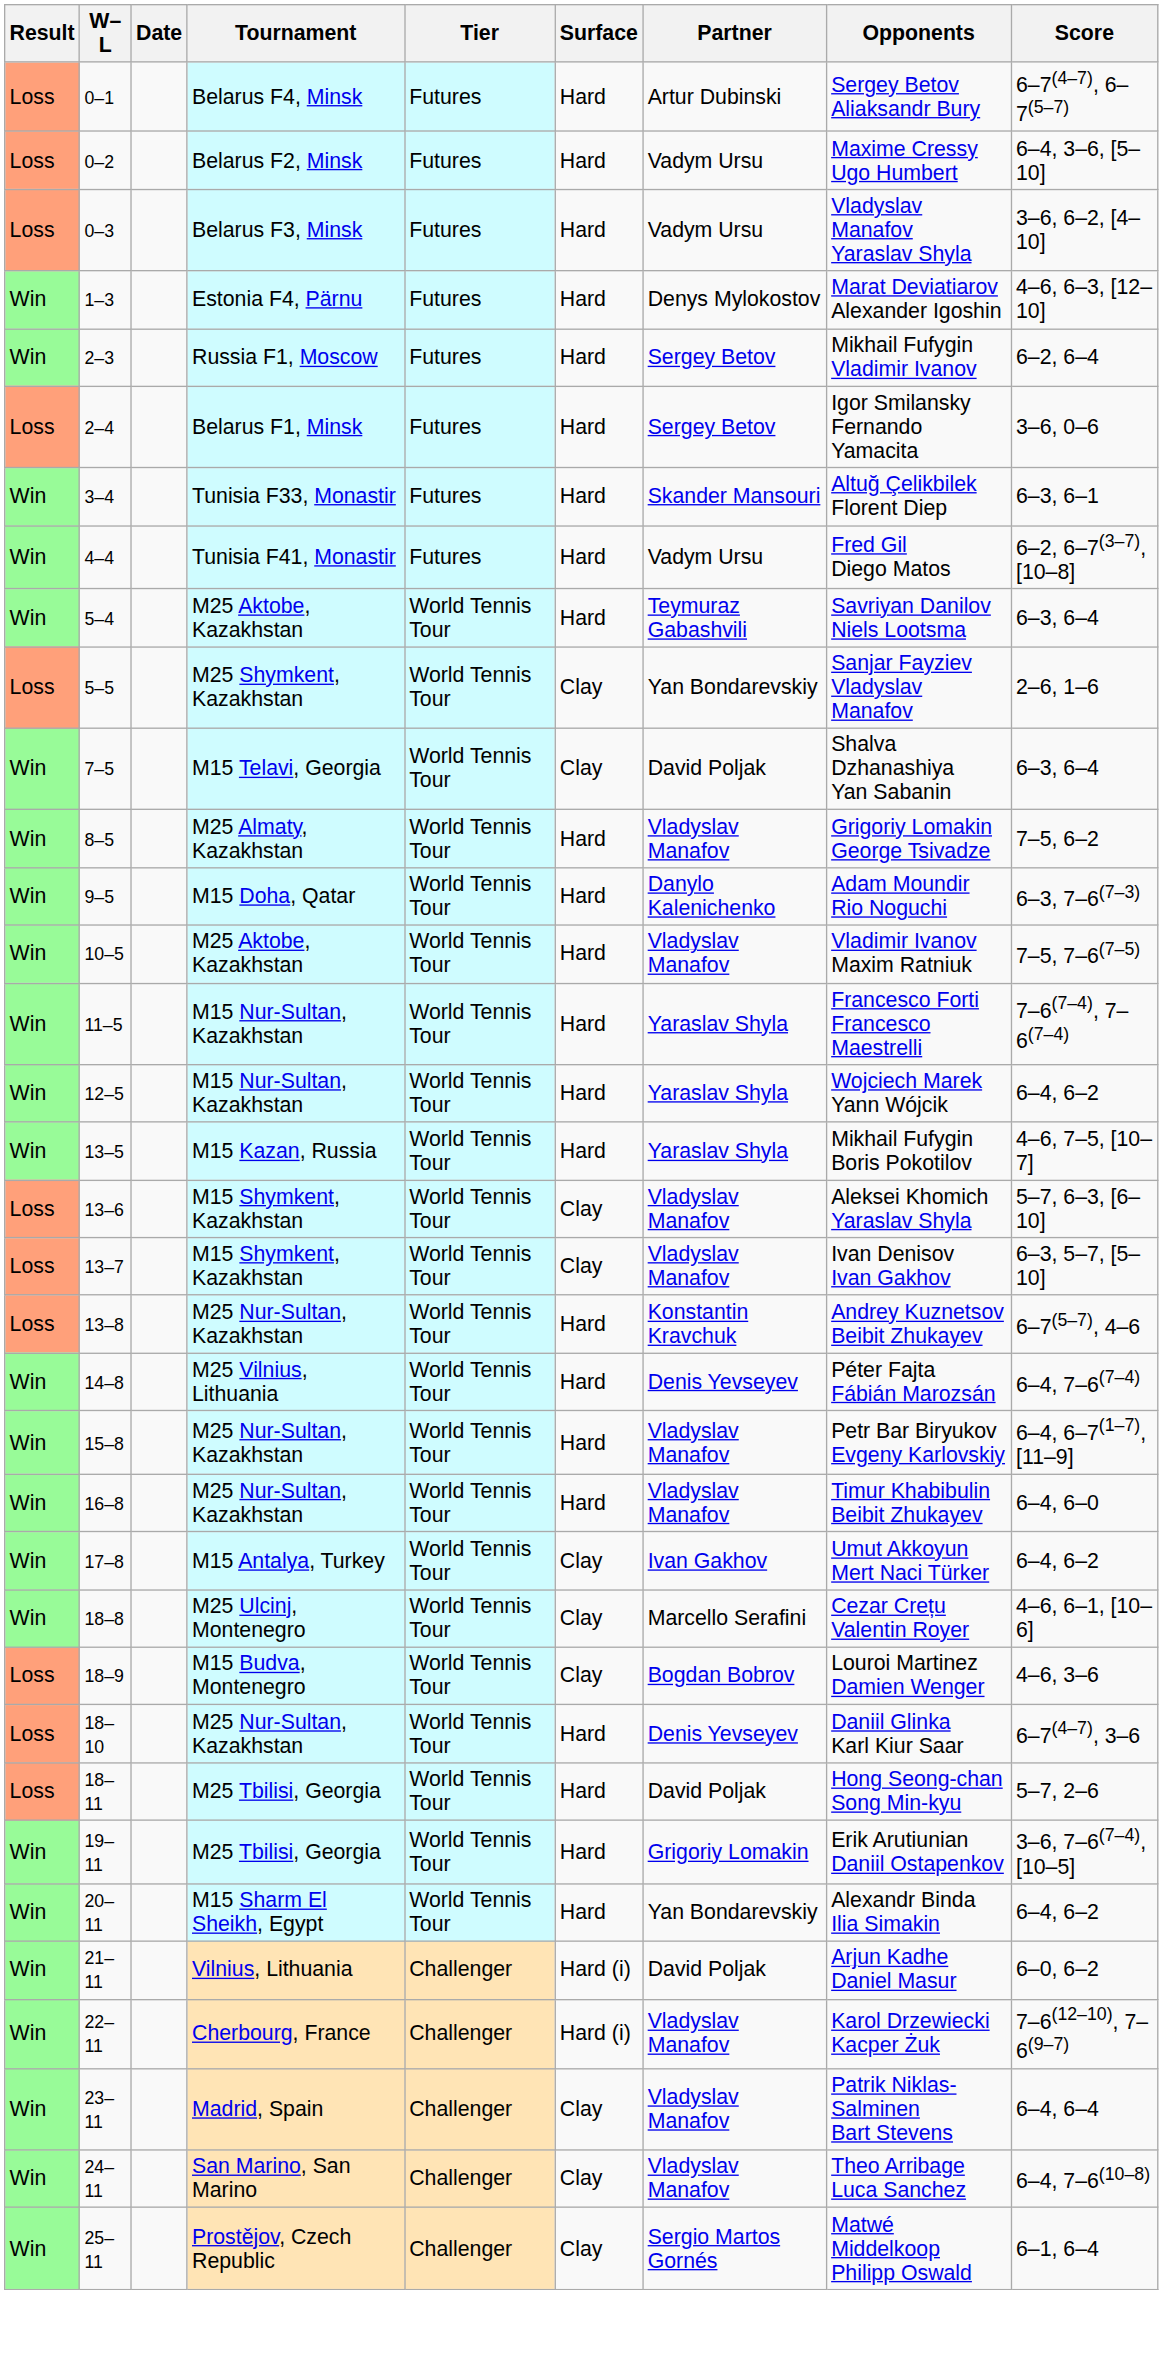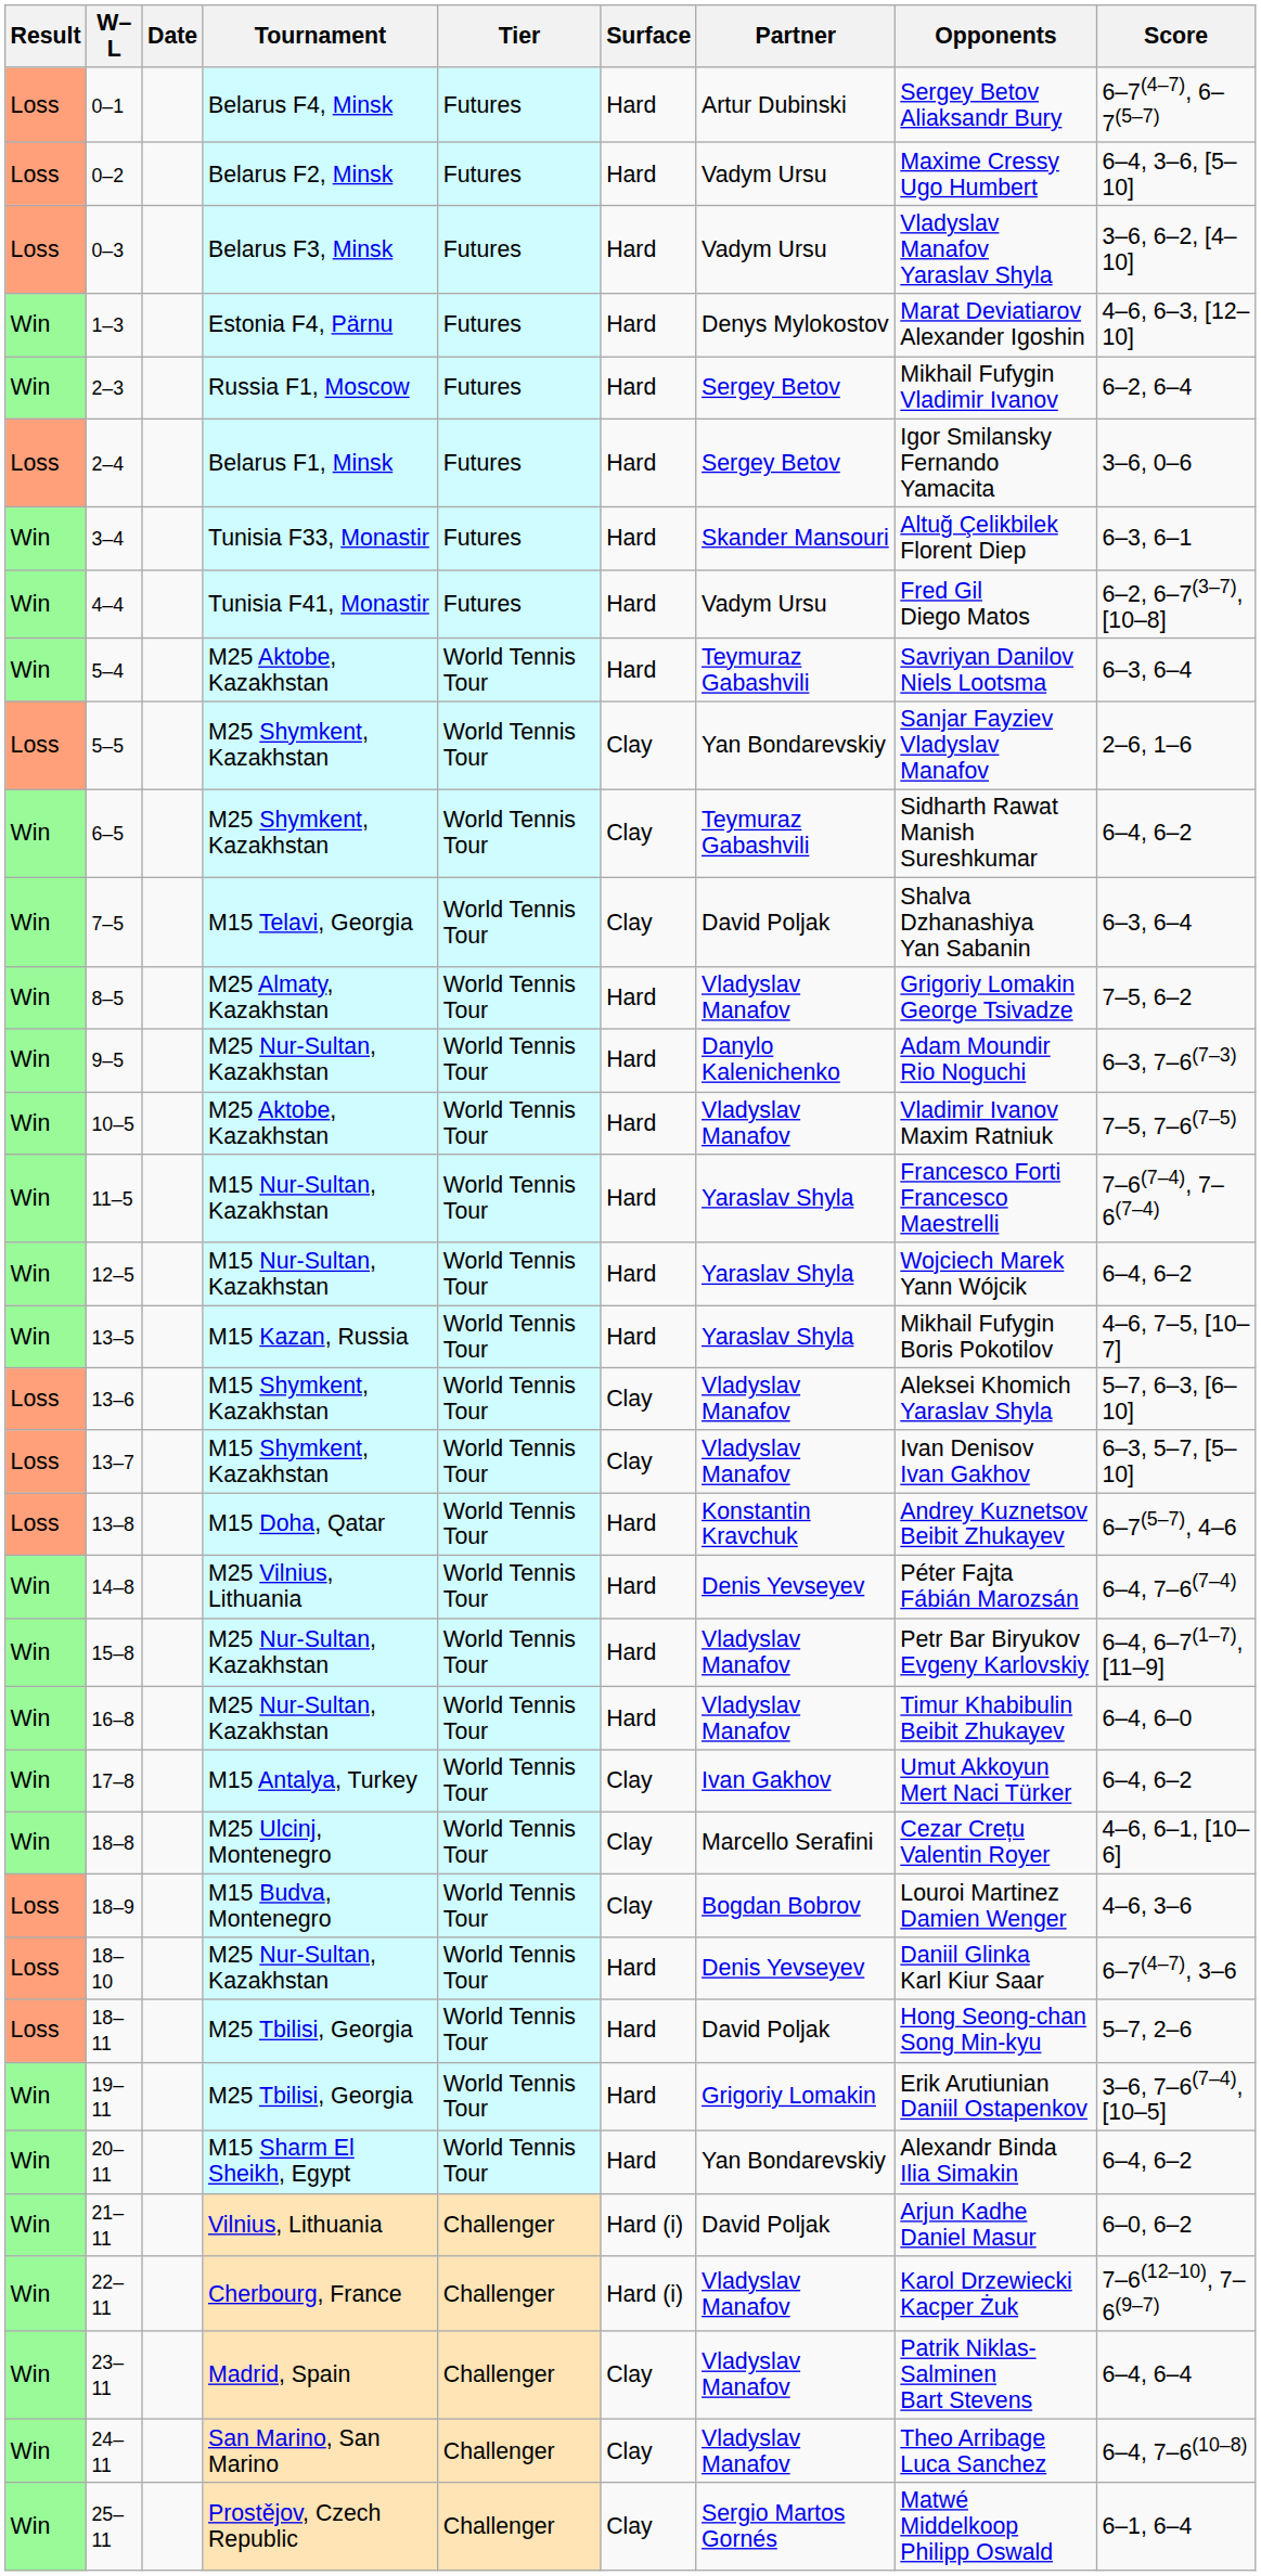 <table class="sortable wikitable">
 <tr>
 <th>Result</th>
 <th class="unsortable">W–L</th>
 <th>Date</th>
 <th>Tournament</th>
 <th>Tier</th>
 <th>Surface</th>
 <th>Partner</th>
 <th>Opponents</th>
 <th class="unsortable">Score</th>
 </tr>
 <tr>
 <td bgcolor=FFA07A>Loss</td>
 <td><small>0–1</small></td>
 <td></td>
 <td style="background:#cffcff;">Belarus F4, <a href='#'>Minsk</a></td>
 <td style="background:#cffcff;">Futures</td>
 <td>Hard</td>
 <td> Artur Dubinski</td>
 <td> <a href='#'>Sergey Betov</a><br> <a href='#'>Aliaksandr Bury</a></td>
 <td>6–7<sup>(4–7)</sup>, 6–7<sup>(5–7)</sup></td>
 </tr>
 <tr>
 <td bgcolor=FFA07A>Loss</td>
 <td><small>0–2</small></td>
 <td></td>
 <td style="background:#cffcff;">Belarus F2, <a href='#'>Minsk</a></td>
 <td style="background:#cffcff;">Futures</td>
 <td>Hard</td>
 <td> Vadym Ursu</td>
 <td> <a href='#'>Maxime Cressy</a><br> <a href='#'>Ugo Humbert</a></td>
 <td>6–4, 3–6, [5–10]</td>
 </tr>
 <tr>
 <td bgcolor=FFA07A>Loss</td>
 <td><small>0–3</small></td>
 <td></td>
 <td style="background:#cffcff;">Belarus F3, <a href='#'>Minsk</a></td>
 <td style="background:#cffcff;">Futures</td>
 <td>Hard</td>
 <td> Vadym Ursu</td>
 <td> <a href='#'>Vladyslav Manafov</a><br> <a href='#'>Yaraslav Shyla</a></td>
 <td>3–6, 6–2, [4–10]</td>
 </tr>
 <tr>
 <td bgcolor=98FB98>Win</td>
 <td><small>1–3</small></td>
 <td></td>
 <td style="background:#cffcff;">Estonia F4, <a href='#'>Pärnu</a></td>
 <td style="background:#cffcff;">Futures</td>
 <td>Hard</td>
 <td> Denys Mylokostov</td>
 <td> <a href='#'>Marat Deviatiarov</a><br> Alexander Igoshin</td>
 <td>4–6, 6–3, [12–10]</td>
 </tr>
 <tr>
 <td bgcolor=98FB98>Win</td>
 <td><small>2–3</small></td>
 <td></td>
 <td style="background:#cffcff;">Russia F1, <a href='#'>Moscow</a></td>
 <td style="background:#cffcff;">Futures</td>
 <td>Hard</td>
 <td> <a href='#'>Sergey Betov</a></td>
 <td> Mikhail Fufygin<br> <a href='#'>Vladimir Ivanov</a></td>
 <td>6–2, 6–4</td>
 </tr>
 <tr>
 <td bgcolor=FFA07A>Loss</td>
 <td><small>2–4</small></td>
 <td></td>
 <td style="background:#cffcff;">Belarus F1, <a href='#'>Minsk</a></td>
 <td style="background:#cffcff;">Futures</td>
 <td>Hard</td>
 <td> <a href='#'>Sergey Betov</a></td>
 <td> Igor Smilansky<br> Fernando Yamacita</td>
 <td>3–6, 0–6</td>
 </tr>
 <tr>
 <td bgcolor=98FB98>Win</td>
 <td><small>3–4</small></td>
 <td></td>
 <td style="background:#cffcff;">Tunisia F33, <a href='#'>Monastir</a></td>
 <td style="background:#cffcff;">Futures</td>
 <td>Hard</td>
 <td> <a href='#'>Skander Mansouri</a></td>
 <td> <a href='#'>Altuğ Çelikbilek</a><br> Florent Diep</td>
 <td>6–3, 6–1</td>
 </tr>
 <tr>
 <td bgcolor=98FB98>Win</td>
 <td><small>4–4</small></td>
 <td></td>
 <td style="background:#cffcff;">Tunisia F41, <a href='#'>Monastir</a></td>
 <td style="background:#cffcff;">Futures</td>
 <td>Hard</td>
 <td> Vadym Ursu</td>
 <td> <a href='#'>Fred Gil</a><br> Diego Matos</td>
 <td>6–2, 6–7<sup>(3–7)</sup>, [10–8]</td>
 </tr>
 <tr>
 <td bgcolor=98FB98>Win</td>
 <td><small>5–4</small></td>
 <td></td>
 <td style="background:#cffcff;">M25 <a href='#'>Aktobe</a>, Kazakhstan</td>
 <td style="background:#cffcff;">World Tennis Tour</td>
 <td>Hard</td>
 <td> <a href='#'>Teymuraz Gabashvili</a></td>
 <td> <a href='#'>Savriyan Danilov</a><br> <a href='#'>Niels Lootsma</a></td>
 <td>6–3, 6–4</td>
 </tr>
 <tr>
 <td bgcolor=FFA07A>Loss</td>
 <td><small>5–5</small></td>
 <td></td>
 <td style="background:#cffcff;">M25 <a href='#'>Shymkent</a>, Kazakhstan</td>
 <td style="background:#cffcff;">World Tennis Tour</td>
 <td>Clay</td>
 <td> Yan Bondarevskiy</td>
 <td> <a href='#'>Sanjar Fayziev</a><br> <a href='#'>Vladyslav Manafov</a></td>
 <td>2–6, 1–6</td>
 </tr>
 <tr>
 <td bgcolor=98FB98>Win</td>
+<td><small>6–5</small></td>
+<td></td>
+<td style="background:#cffcff;">M25 <a href='#'>Shymkent</a>, Kazakhstan</td>
+<td style="background:#cffcff;">World Tennis Tour</td>
+<td>Clay</td>
+<td> <a href='#'>Teymuraz Gabashvili</a></td>
+<td> Sidharth Rawat<br> Manish Sureshkumar</td>
+<td>6–4, 6–2</td>
+</tr>
+<tr>
+<td bgcolor=98FB98>Win</td>
 <td><small>7–5</small></td>
 <td></td>
 <td style="background:#cffcff;">M15 <a href='#'>Telavi</a>, Georgia</td>
 <td style="background:#cffcff;">World Tennis Tour</td>
 <td>Clay</td>
 <td> David Poljak</td>
 <td> Shalva Dzhanashiya<br> Yan Sabanin</td>
 <td>6–3, 6–4</td>
 </tr>
 <tr>
 <td bgcolor=98FB98>Win</td>
 <td><small>8–5</small></td>
 <td></td>
 <td style="background:#cffcff;">M25 <a href='#'>Almaty</a>, Kazakhstan</td>
 <td style="background:#cffcff;">World Tennis Tour</td>
 <td>Hard</td>
 <td> <a href='#'>Vladyslav Manafov</a></td>
 <td> <a href='#'>Grigoriy Lomakin</a><br> <a href='#'>George Tsivadze</a></td>
 <td>7–5, 6–2</td>
 </tr>
 <tr>
 <td bgcolor=98FB98>Win</td>
 <td><small>9–5</small></td>
 <td></td>
-<td style="background:#cffcff;">M15 <a href='#'>Doha</a>, Qatar</td>
+<td style="background:#cffcff;">M25 <a href='#'>Nur-Sultan</a>, Kazakhstan</td>
 <td style="background:#cffcff;">World Tennis Tour</td>
 <td>Hard</td>
 <td> <a href='#'>Danylo Kalenichenko</a></td>
 <td> <a href='#'>Adam Moundir</a><br> <a href='#'>Rio Noguchi</a></td>
 <td>6–3, 7–6<sup>(7–3)</sup></td>
 </tr>
 <tr>
 <td bgcolor=98FB98>Win</td>
 <td><small>10–5</small></td>
 <td></td>
 <td style="background:#cffcff;">M25 <a href='#'>Aktobe</a>, Kazakhstan</td>
 <td style="background:#cffcff;">World Tennis Tour</td>
 <td>Hard</td>
 <td> <a href='#'>Vladyslav Manafov</a></td>
 <td> <a href='#'>Vladimir Ivanov</a><br> Maxim Ratniuk</td>
 <td>7–5, 7–6<sup>(7–5)</sup></td>
 </tr>
 <tr>
 <td bgcolor=98FB98>Win</td>
 <td><small>11–5</small></td>
 <td></td>
 <td style="background:#cffcff;">M15 <a href='#'>Nur-Sultan</a>, Kazakhstan</td>
 <td style="background:#cffcff;">World Tennis Tour</td>
 <td>Hard</td>
 <td> <a href='#'>Yaraslav Shyla</a></td>
 <td> <a href='#'>Francesco Forti</a><br> <a href='#'>Francesco Maestrelli</a></td>
 <td>7–6<sup>(7–4)</sup>, 7–6<sup>(7–4)</sup></td>
 </tr>
 <tr>
 <td bgcolor=98FB98>Win</td>
 <td><small>12–5</small></td>
 <td></td>
 <td style="background:#cffcff;">M15 <a href='#'>Nur-Sultan</a>, Kazakhstan</td>
 <td style="background:#cffcff;">World Tennis Tour</td>
 <td>Hard</td>
 <td> <a href='#'>Yaraslav Shyla</a></td>
 <td> <a href='#'>Wojciech Marek</a><br> Yann Wójcik</td>
 <td>6–4, 6–2</td>
 </tr>
 <tr>
 <td bgcolor=98FB98>Win</td>
 <td><small>13–5</small></td>
 <td></td>
 <td style="background:#cffcff;">M15 <a href='#'>Kazan</a>, Russia</td>
 <td style="background:#cffcff;">World Tennis Tour</td>
 <td>Hard</td>
 <td> <a href='#'>Yaraslav Shyla</a></td>
 <td> Mikhail Fufygin<br> Boris Pokotilov</td>
 <td>4–6, 7–5, [10–7]</td>
 </tr>
 <tr>
 <td bgcolor=FFA07A>Loss</td>
 <td><small>13–6</small></td>
 <td></td>
 <td style="background:#cffcff;">M15 <a href='#'>Shymkent</a>, Kazakhstan</td>
 <td style="background:#cffcff;">World Tennis Tour</td>
 <td>Clay</td>
 <td> <a href='#'>Vladyslav Manafov</a></td>
 <td> Aleksei Khomich<br> <a href='#'>Yaraslav Shyla</a></td>
 <td>5–7, 6–3, [6–10]</td>
 </tr>
 <tr>
 <td bgcolor=FFA07A>Loss</td>
 <td><small>13–7</small></td>
 <td></td>
 <td style="background:#cffcff;">M15 <a href='#'>Shymkent</a>, Kazakhstan</td>
 <td style="background:#cffcff;">World Tennis Tour</td>
 <td>Clay</td>
 <td> <a href='#'>Vladyslav Manafov</a></td>
 <td> Ivan Denisov<br> <a href='#'>Ivan Gakhov</a></td>
 <td>6–3, 5–7, [5–10]</td>
 </tr>
 <tr>
 <td bgcolor=FFA07A>Loss</td>
 <td><small>13–8</small></td>
 <td></td>
-<td style="background:#cffcff;">M25 <a href='#'>Nur-Sultan</a>, Kazakhstan</td>
+<td style="background:#cffcff;">M15 <a href='#'>Doha</a>, Qatar</td>
 <td style="background:#cffcff;">World Tennis Tour</td>
 <td>Hard</td>
 <td> <a href='#'>Konstantin Kravchuk</a></td>
 <td> <a href='#'>Andrey Kuznetsov</a><br> <a href='#'>Beibit Zhukayev</a></td>
 <td>6–7<sup>(5–7)</sup>, 4–6</td>
 </tr>
 <tr>
 <td bgcolor=98FB98>Win</td>
 <td><small>14–8</small></td>
 <td></td>
 <td style="background:#cffcff;">M25 <a href='#'>Vilnius</a>, Lithuania</td>
 <td style="background:#cffcff;">World Tennis Tour</td>
 <td>Hard</td>
 <td> <a href='#'>Denis Yevseyev</a></td>
 <td> Péter Fajta<br> <a href='#'>Fábián Marozsán</a></td>
 <td>6–4, 7–6<sup>(7–4)</sup></td>
 </tr>
 <tr>
 <td bgcolor=98FB98>Win</td>
 <td><small>15–8</small></td>
 <td></td>
 <td style="background:#cffcff;">M25 <a href='#'>Nur-Sultan</a>, Kazakhstan</td>
 <td style="background:#cffcff;">World Tennis Tour</td>
 <td>Hard</td>
 <td> <a href='#'>Vladyslav Manafov</a></td>
 <td> Petr Bar Biryukov<br> <a href='#'>Evgeny Karlovskiy</a></td>
 <td>6–4, 6–7<sup>(1–7)</sup>, [11–9]</td>
 </tr>
 <tr>
 <td bgcolor=98FB98>Win</td>
 <td><small>16–8</small></td>
 <td></td>
 <td style="background:#cffcff;">M25 <a href='#'>Nur-Sultan</a>, Kazakhstan</td>
 <td style="background:#cffcff;">World Tennis Tour</td>
 <td>Hard</td>
 <td> <a href='#'>Vladyslav Manafov</a></td>
 <td> <a href='#'>Timur Khabibulin</a><br> <a href='#'>Beibit Zhukayev</a></td>
 <td>6–4, 6–0</td>
 </tr>
 <tr>
 <td bgcolor=98FB98>Win</td>
 <td><small>17–8</small></td>
 <td></td>
 <td style="background:#cffcff;">M15 <a href='#'>Antalya</a>, Turkey</td>
 <td style="background:#cffcff;">World Tennis Tour</td>
 <td>Clay</td>
 <td> <a href='#'>Ivan Gakhov</a></td>
 <td> <a href='#'>Umut Akkoyun</a><br> <a href='#'>Mert Naci Türker</a></td>
 <td>6–4, 6–2</td>
 </tr>
 <tr>
 <td bgcolor=98FB98>Win</td>
 <td><small>18–8</small></td>
 <td></td>
 <td style="background:#cffcff;">M25 <a href='#'>Ulcinj</a>, Montenegro</td>
 <td style="background:#cffcff;">World Tennis Tour</td>
 <td>Clay</td>
 <td> Marcello Serafini</td>
 <td> <a href='#'>Cezar Crețu</a><br> <a href='#'>Valentin Royer</a></td>
 <td>4–6, 6–1, [10–6]</td>
 </tr>
 <tr>
 <td bgcolor=FFA07A>Loss</td>
 <td><small>18–9</small></td>
 <td></td>
 <td style="background:#cffcff;">M15 <a href='#'>Budva</a>, Montenegro</td>
 <td style="background:#cffcff;">World Tennis Tour</td>
 <td>Clay</td>
 <td> <a href='#'>Bogdan Bobrov</a></td>
 <td> Louroi Martinez<br> <a href='#'>Damien Wenger</a></td>
 <td>4–6, 3–6</td>
 </tr>
 <tr>
 <td bgcolor=FFA07A>Loss</td>
 <td><small>18–10</small></td>
 <td></td>
 <td style="background:#cffcff;">M25 <a href='#'>Nur-Sultan</a>, Kazakhstan</td>
 <td style="background:#cffcff;">World Tennis Tour</td>
 <td>Hard</td>
 <td> <a href='#'>Denis Yevseyev</a></td>
 <td> <a href='#'>Daniil Glinka</a><br> Karl Kiur Saar</td>
 <td>6–7<sup>(4–7)</sup>, 3–6</td>
 </tr>
 <tr>
 <td bgcolor=FFA07A>Loss</td>
 <td><small>18–11</small></td>
 <td></td>
 <td style="background:#cffcff;">M25 <a href='#'>Tbilisi</a>, Georgia</td>
 <td style="background:#cffcff;">World Tennis Tour</td>
 <td>Hard</td>
 <td> David Poljak</td>
 <td> <a href='#'>Hong Seong-chan</a><br> <a href='#'>Song Min-kyu</a></td>
 <td>5–7, 2–6</td>
 </tr>
 <tr>
 <td bgcolor=98FB98>Win</td>
 <td><small>19–11</small></td>
 <td></td>
 <td style="background:#cffcff;">M25 <a href='#'>Tbilisi</a>, Georgia</td>
 <td style="background:#cffcff;">World Tennis Tour</td>
 <td>Hard</td>
 <td> <a href='#'>Grigoriy Lomakin</a></td>
 <td> Erik Arutiunian<br> <a href='#'>Daniil Ostapenkov</a></td>
 <td>3–6, 7–6<sup>(7–4)</sup>, [10–5]</td>
 </tr>
 <tr>
 <td bgcolor=98FB98>Win</td>
 <td><small>20–11</small></td>
 <td></td>
 <td style="background:#cffcff;">M15 <a href='#'>Sharm El Sheikh</a>, Egypt</td>
 <td style="background:#cffcff;">World Tennis Tour</td>
 <td>Hard</td>
 <td> Yan Bondarevskiy</td>
 <td> Alexandr Binda<br> <a href='#'>Ilia Simakin</a></td>
 <td>6–4, 6–2</td>
 </tr>
 <tr>
 <td bgcolor=98FB98>Win</td>
 <td><small>21–11</small></td>
 <td><a href='#'></a></td>
 <td style="background:moccasin;"><a href='#'>Vilnius</a>, Lithuania</td>
 <td style="background:moccasin;">Challenger</td>
 <td>Hard (i)</td>
 <td> David Poljak</td>
 <td> <a href='#'>Arjun Kadhe</a><br> <a href='#'>Daniel Masur</a></td>
 <td>6–0, 6–2</td>
 </tr>
 <tr>
 <td bgcolor=98FB98>Win</td>
 <td><small>22–11</small></td>
 <td><a href='#'></a></td>
 <td style="background:moccasin;"><a href='#'>Cherbourg</a>, France</td>
 <td style="background:moccasin;">Challenger</td>
 <td>Hard (i)</td>
 <td> <a href='#'>Vladyslav Manafov</a></td>
 <td> <a href='#'>Karol Drzewiecki</a><br> <a href='#'>Kacper Żuk</a></td>
 <td>7–6<sup>(12–10)</sup>, 7–6<sup>(9–7)</sup></td>
 </tr>
 <tr>
 <td bgcolor=98FB98>Win</td>
 <td><small>23–11</small></td>
 <td><a href='#'></a></td>
 <td style="background:moccasin;"><a href='#'>Madrid</a>, Spain</td>
 <td style="background:moccasin;">Challenger</td>
 <td>Clay</td>
 <td> <a href='#'>Vladyslav Manafov</a></td>
 <td> <a href='#'>Patrik Niklas-Salminen</a><br> <a href='#'>Bart Stevens</a></td>
 <td>6–4, 6–4</td>
 </tr>
 <tr>
 <td bgcolor=98FB98>Win</td>
 <td><small>24–11</small></td>
 <td><a href='#'></a></td>
 <td style="background:moccasin;"><a href='#'>San Marino</a>, San Marino</td>
 <td style="background:moccasin;">Challenger</td>
 <td>Clay</td>
 <td> <a href='#'>Vladyslav Manafov</a></td>
 <td> <a href='#'>Theo Arribage</a><br> <a href='#'>Luca Sanchez</a></td>
 <td>6–4, 7–6<sup>(10–8)</sup></td>
 </tr>
 <tr>
 <td bgcolor=98FB98>Win</td>
 <td><small>25–11</small></td>
 <td><a href='#'></a></td>
 <td style=background:moccasin><a href='#'>Prostějov</a>, Czech Republic</td>
 <td style=background:moccasin>Challenger</td>
 <td>Clay</td>
 <td> <a href='#'>Sergio Martos Gornés</a></td>
 <td> <a href='#'>Matwé Middelkoop</a><br>  <a href='#'>Philipp Oswald</a></td>
 <td>6–1, 6–4</td>
 </tr>
 </table>
